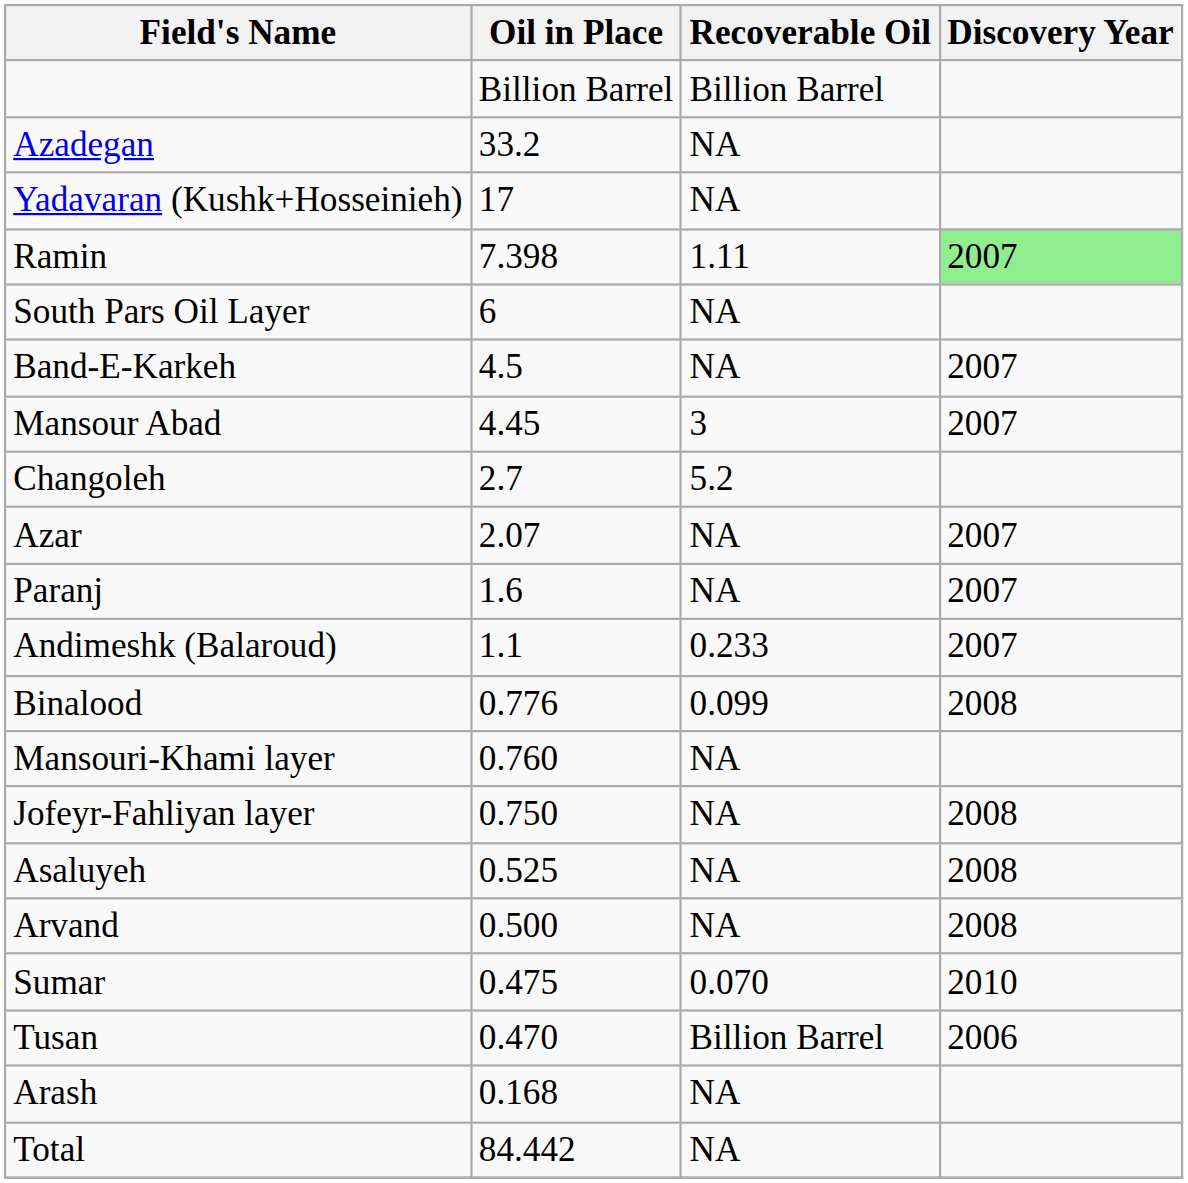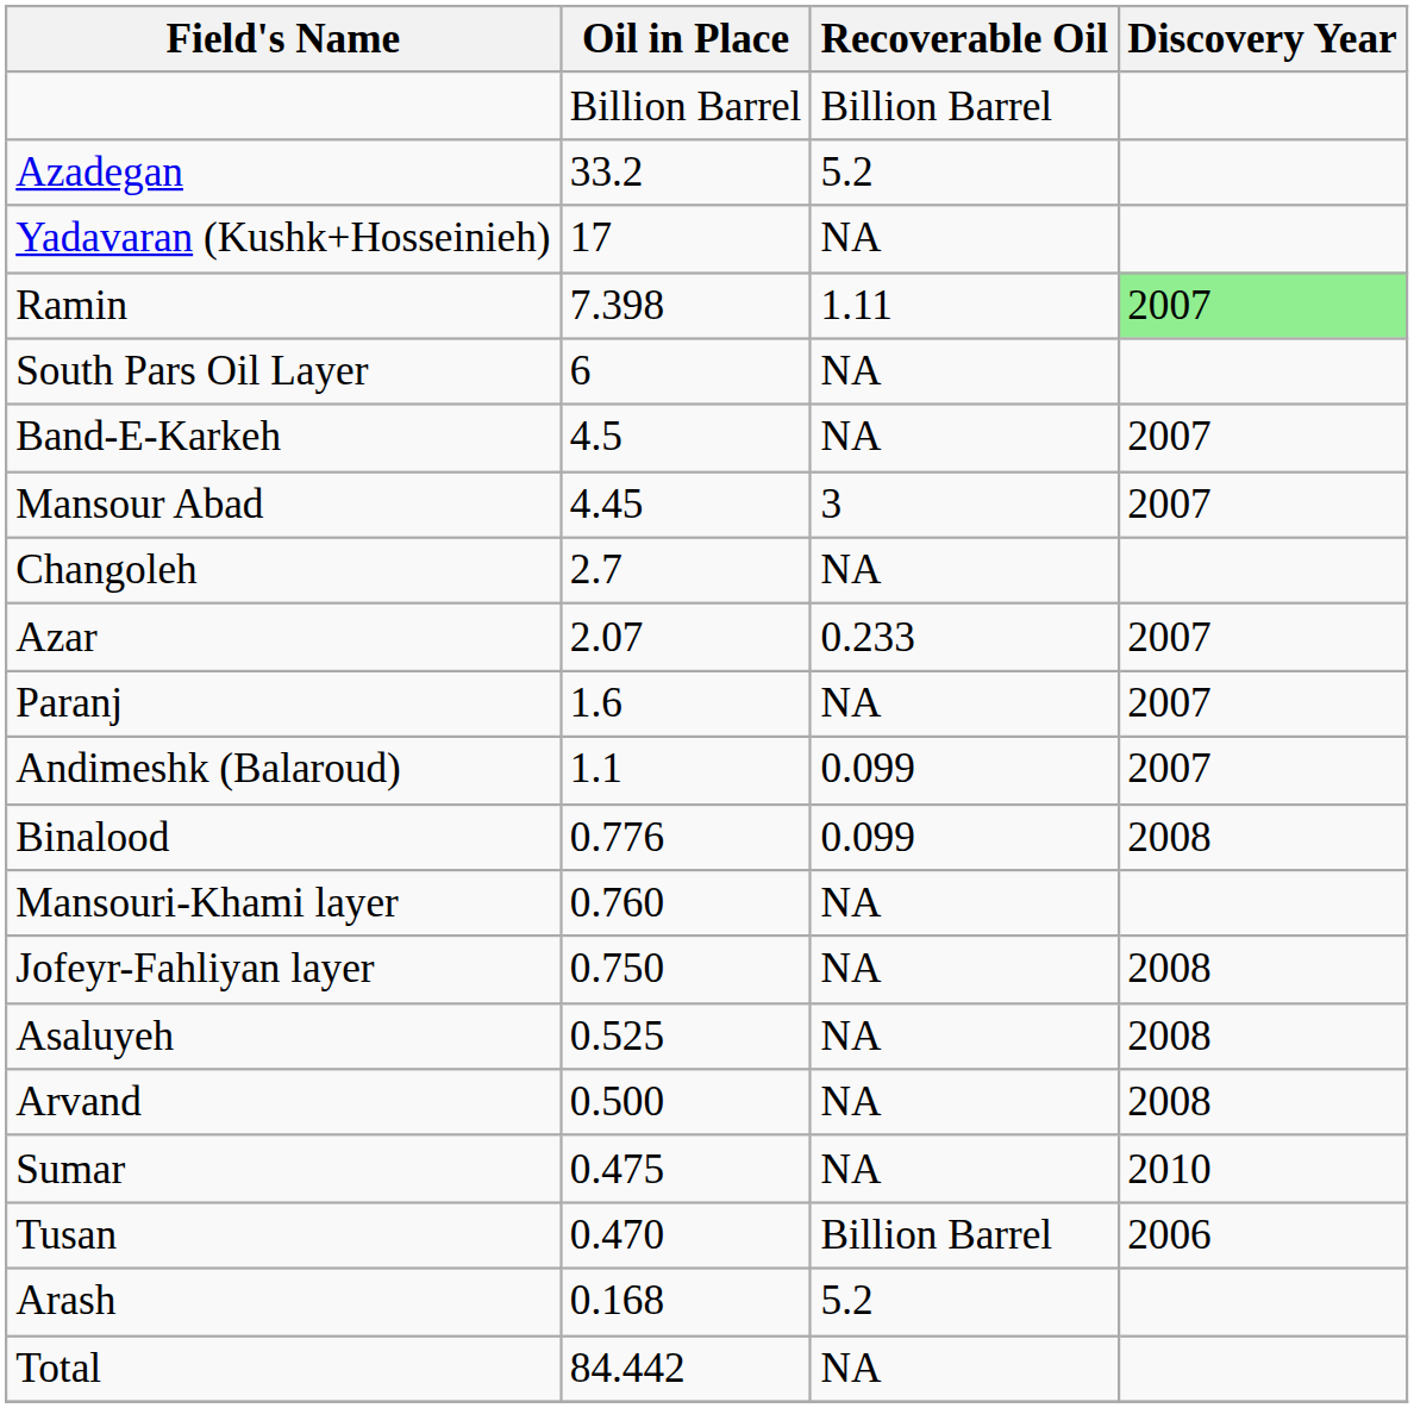 <table class="wikitable">
 <tr>
 <th>Field's Name</th>
 <th>Oil in Place</th>
 <th>Recoverable Oil</th>
 <th>Discovery Year</th>
 </tr>
 <tr>
 <td></td>
 <td>Billion Barrel</td>
 <td>Billion Barrel</td>
 <td></td>
 </tr>
 <tr>
 <td><a href='#'>Azadegan</a></td>
 <td>33.2</td>
-<td>NA</td>
+<td>5.2</td>
 <td></td>
 </tr>
 <tr>
 <td><a href='#'>Yadavaran</a> (Kushk+Hosseinieh)</td>
 <td>17</td>
 <td>NA</td>
 <td></td>
 </tr>
 <tr>
 <td>Ramin</td>
 <td>7.398</td>
 <td>1.11</td>
 <td style="background: lightgreen;">2007</td>
 </tr>
 <tr>
 <td>South Pars Oil Layer</td>
 <td>6</td>
 <td>NA</td>
 <td></td>
 </tr>
 <tr>
 <td>Band-E-Karkeh</td>
 <td>4.5</td>
 <td>NA</td>
 <td>2007</td>
 </tr>
 <tr>
 <td>Mansour Abad</td>
 <td>4.45</td>
 <td>3</td>
 <td>2007</td>
 </tr>
 <tr>
 <td>Changoleh</td>
 <td>2.7</td>
-<td>5.2</td>
+<td>NA</td>
 <td></td>
 </tr>
 <tr>
 <td>Azar</td>
 <td>2.07</td>
-<td>NA</td>
+<td>0.233</td>
 <td>2007</td>
 </tr>
 <tr>
 <td>Paranj</td>
 <td>1.6</td>
 <td>NA</td>
 <td>2007</td>
 </tr>
 <tr>
 <td>Andimeshk (Balaroud)</td>
 <td>1.1</td>
-<td>0.233</td>
+<td>0.099</td>
 <td>2007</td>
 </tr>
 <tr>
 <td>Binalood</td>
 <td>0.776</td>
 <td>0.099</td>
 <td>2008</td>
 </tr>
 <tr>
 <td>Mansouri-Khami layer</td>
 <td>0.760</td>
 <td>NA</td>
 <td></td>
 </tr>
 <tr>
 <td>Jofeyr-Fahliyan layer</td>
 <td>0.750</td>
 <td>NA</td>
 <td>2008</td>
 </tr>
 <tr>
 <td>Asaluyeh</td>
 <td>0.525</td>
 <td>NA</td>
 <td>2008</td>
 </tr>
 <tr>
 <td>Arvand</td>
 <td>0.500</td>
 <td>NA</td>
 <td>2008</td>
 </tr>
 <tr>
 <td>Sumar</td>
 <td>0.475</td>
-<td>0.070</td>
+<td>NA</td>
 <td>2010</td>
 </tr>
 <tr>
 <td>Tusan</td>
 <td>0.470</td>
 <td>Billion Barrel</td>
 <td>2006</td>
 </tr>
 <tr>
 <td>Arash</td>
 <td>0.168</td>
-<td>NA</td>
+<td>5.2</td>
 <td></td>
 </tr>
 <tr>
 <td>Total</td>
 <td>84.442</td>
 <td>NA</td>
 <td></td>
 </tr>
 <tr>
 </tr>
 </table>
